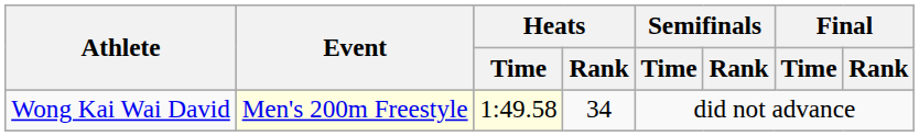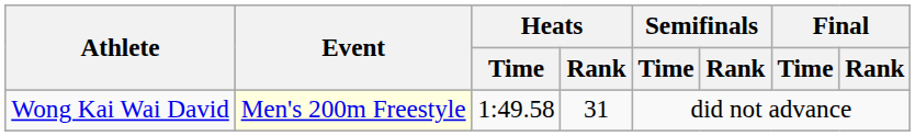 <table class=wikitable style="font-size:90%">
 <tr>
 <th rowspan="2">Athlete</th>
 <th rowspan="2">Event</th>
 <th colspan="2">Heats</th>
 <th colspan="2">Semifinals</th>
 <th colspan="2">Final</th>
 </tr>
 <tr>
 <th>Time</th>
 <th>Rank</th>
 <th>Time</th>
 <th>Rank</th>
 <th>Time</th>
 <th>Rank</th>
 </tr>
 <tr>
 <td rowspan="1"><a href='#'>Wong Kai Wai David</a></td>
 <td style="background: lightyellow;"><a href='#'>Men's 200m Freestyle</a></td>
-<td align=center style="background: lightyellow;">1:49.58</td>
-<td align=center>34</td>
+<td align=center>1:49.58</td>
+<td align=center>31</td>
 <td align=center colspan=4>did not advance</td>
 </tr>
 </table>
